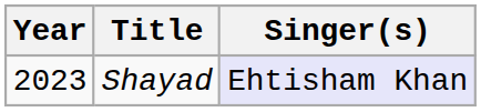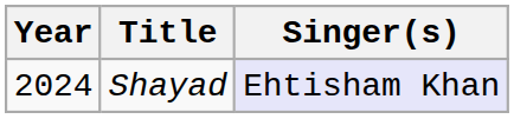 <table class="wikitable">
 <tr>
 <th>Year</th>
 <th>Title</th>
 <th>Singer(s)</th>
 </tr>
 <tr>
-<td>2023</td>
+<td>2024</td>
 <td><em>Shayad</em></td>
 <td style="background: lavender;">Ehtisham Khan</td>
 </tr>
 </table>
